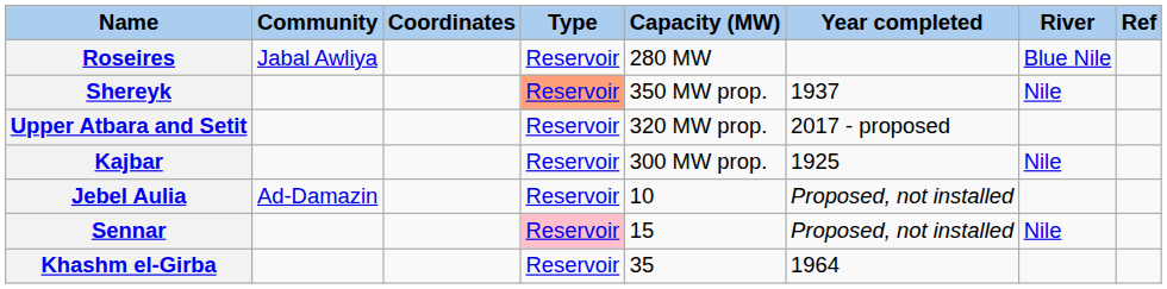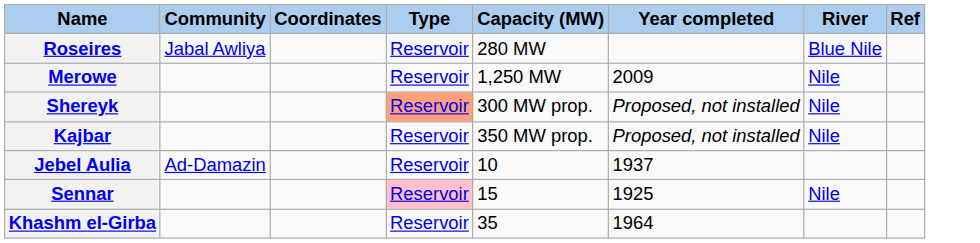 <table class="wikitable sortable">
 <tr>
 <th style="background-color:#ABCDEF;">Name</th>
 <th style="background-color:#ABCDEF;">Community</th>
 <th style="background-color:#ABCDEF;">Coordinates</th>
 <th style="background-color:#ABCDEF;">Type</th>
 <th style="background-color:#ABCDEF;">Capacity (MW)</th>
 <th style="background-color:#ABCDEF;">Year completed</th>
 <th style="background-color:#ABCDEF;">River</th>
 <th style="background-color:#ABCDEF;">Ref</th>
 </tr>
 <tr>
 <th><a href='#'>Roseires</a></th>
 <td><a href='#'>Jabal Awliya</a></td>
 <td></td>
 <td><a href='#'>Reservoir</a></td>
 <td>280 MW</td>
 <td></td>
 <td><a href='#'>Blue Nile</a></td>
 <td></td>
 </tr>
 <tr>
+<th><a href='#'>Merowe</a></th>
+<td></td>
+<td></td>
+<td><a href='#'>Reservoir</a></td>
+<td>1,250 MW</td>
+<td>2009</td>
+<td><a href='#'>Nile</a></td>
+<td></td>
+</tr>
+<tr>
 <th><a href='#'>Shereyk</a></th>
 <td></td>
 <td></td>
 <td style="background: lightsalmon;"><a href='#'>Reservoir</a></td>
-<td>350 MW prop.</td>
-<td>1937</td>
+<td>300 MW prop.</td>
+<td><em>Proposed, not installed</em></td>
 <td><a href='#'>Nile</a></td>
-<td></td>
-</tr>
-<tr>
-<th><a href='#'>Upper Atbara and Setit</a></th>
-<td></td>
-<td></td>
-<td><a href='#'>Reservoir</a></td>
-<td>320 MW prop.</td>
-<td>2017 - proposed</td>
-<td></td>
 <td></td>
 </tr>
 <tr>
 <th><a href='#'>Kajbar</a></th>
 <td></td>
 <td></td>
 <td><a href='#'>Reservoir</a></td>
-<td>300 MW prop.</td>
-<td>1925</td>
+<td>350 MW prop.</td>
+<td><em>Proposed, not installed</em></td>
 <td><a href='#'>Nile</a></td>
 <td></td>
 </tr>
 <tr>
 <th><a href='#'>Jebel Aulia</a></th>
 <td><a href='#'>Ad-Damazin</a></td>
 <td></td>
 <td><a href='#'>Reservoir</a></td>
 <td>10</td>
-<td><em>Proposed, not installed</em></td>
+<td>1937</td>
 <td></td>
 <td></td>
 </tr>
 <tr>
 <th><a href='#'>Sennar</a></th>
 <td></td>
 <td></td>
 <td style="background: pink;"><a href='#'>Reservoir</a></td>
 <td>15</td>
-<td><em>Proposed, not installed</em></td>
+<td>1925</td>
 <td><a href='#'>Nile</a></td>
 <td></td>
 </tr>
 <tr>
 <th><a href='#'>Khashm el-Girba</a></th>
 <td></td>
 <td></td>
 <td><a href='#'>Reservoir</a></td>
 <td>35</td>
 <td>1964</td>
 <td></td>
 <td></td>
 </tr>
 </table>
